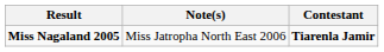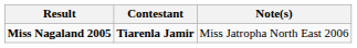 <table class="wikitable">
 <tr>
 <th>Result</th>
+<th>Contestant</th>
 <th>Note(s)</th>
-<th>Contestant</th>
 </tr>
 <tr>
 <td><strong>Miss Nagaland 2005</strong></td>
+<td><strong>Tiarenla Jamir</strong></td>
 <td>Miss Jatropha North East 2006</td>
-<td><strong>Tiarenla Jamir</strong></td>
 </tr>
 </table>
